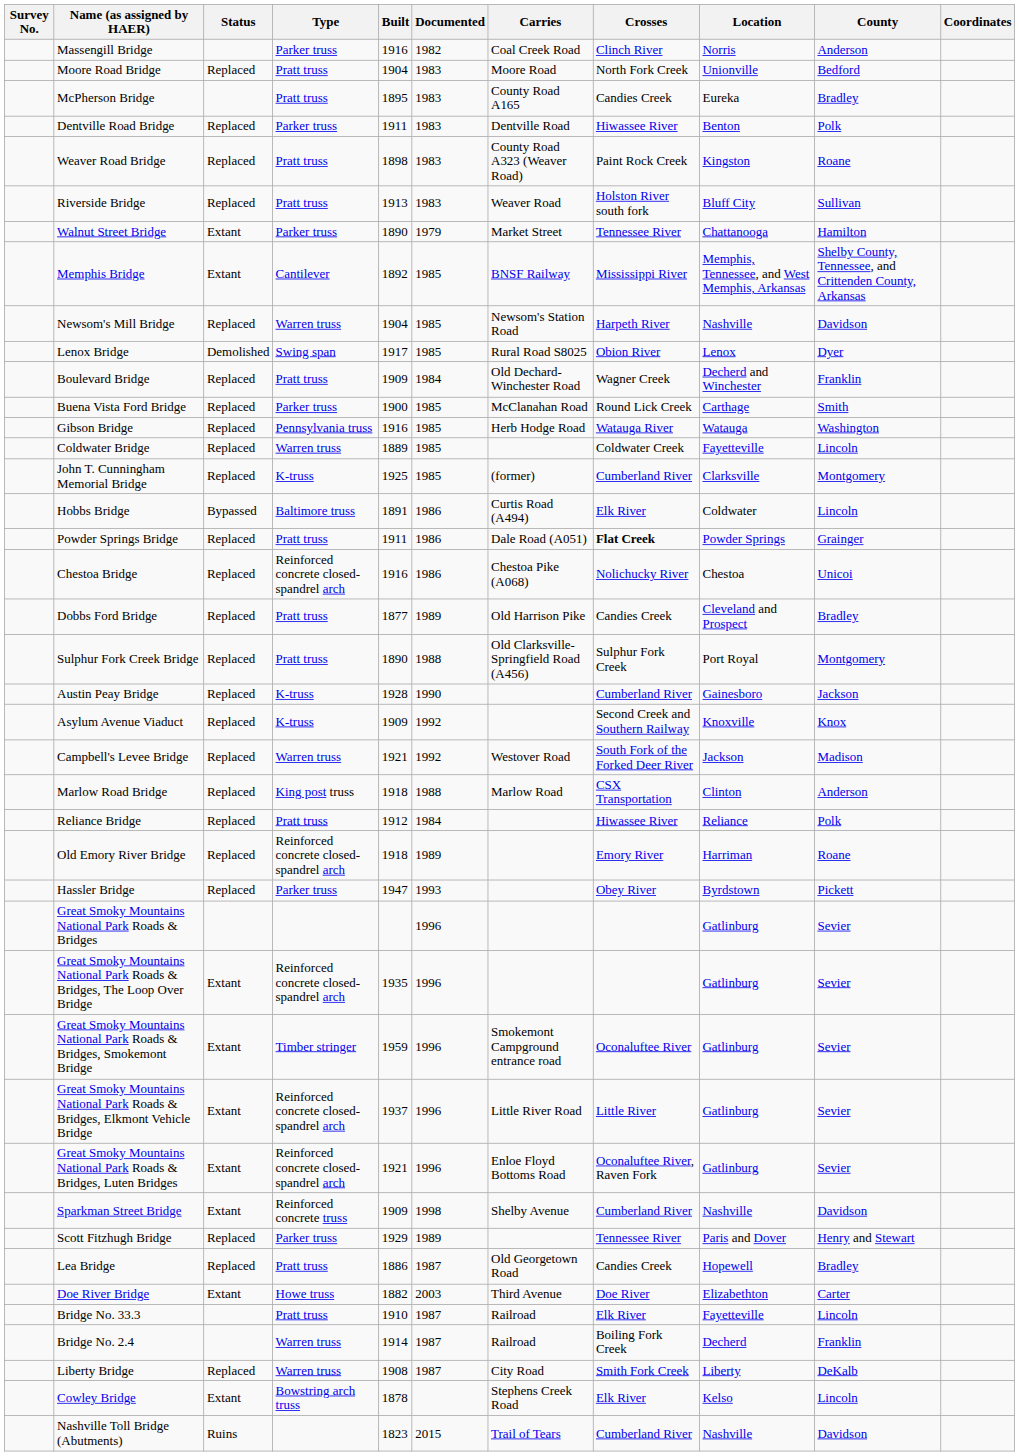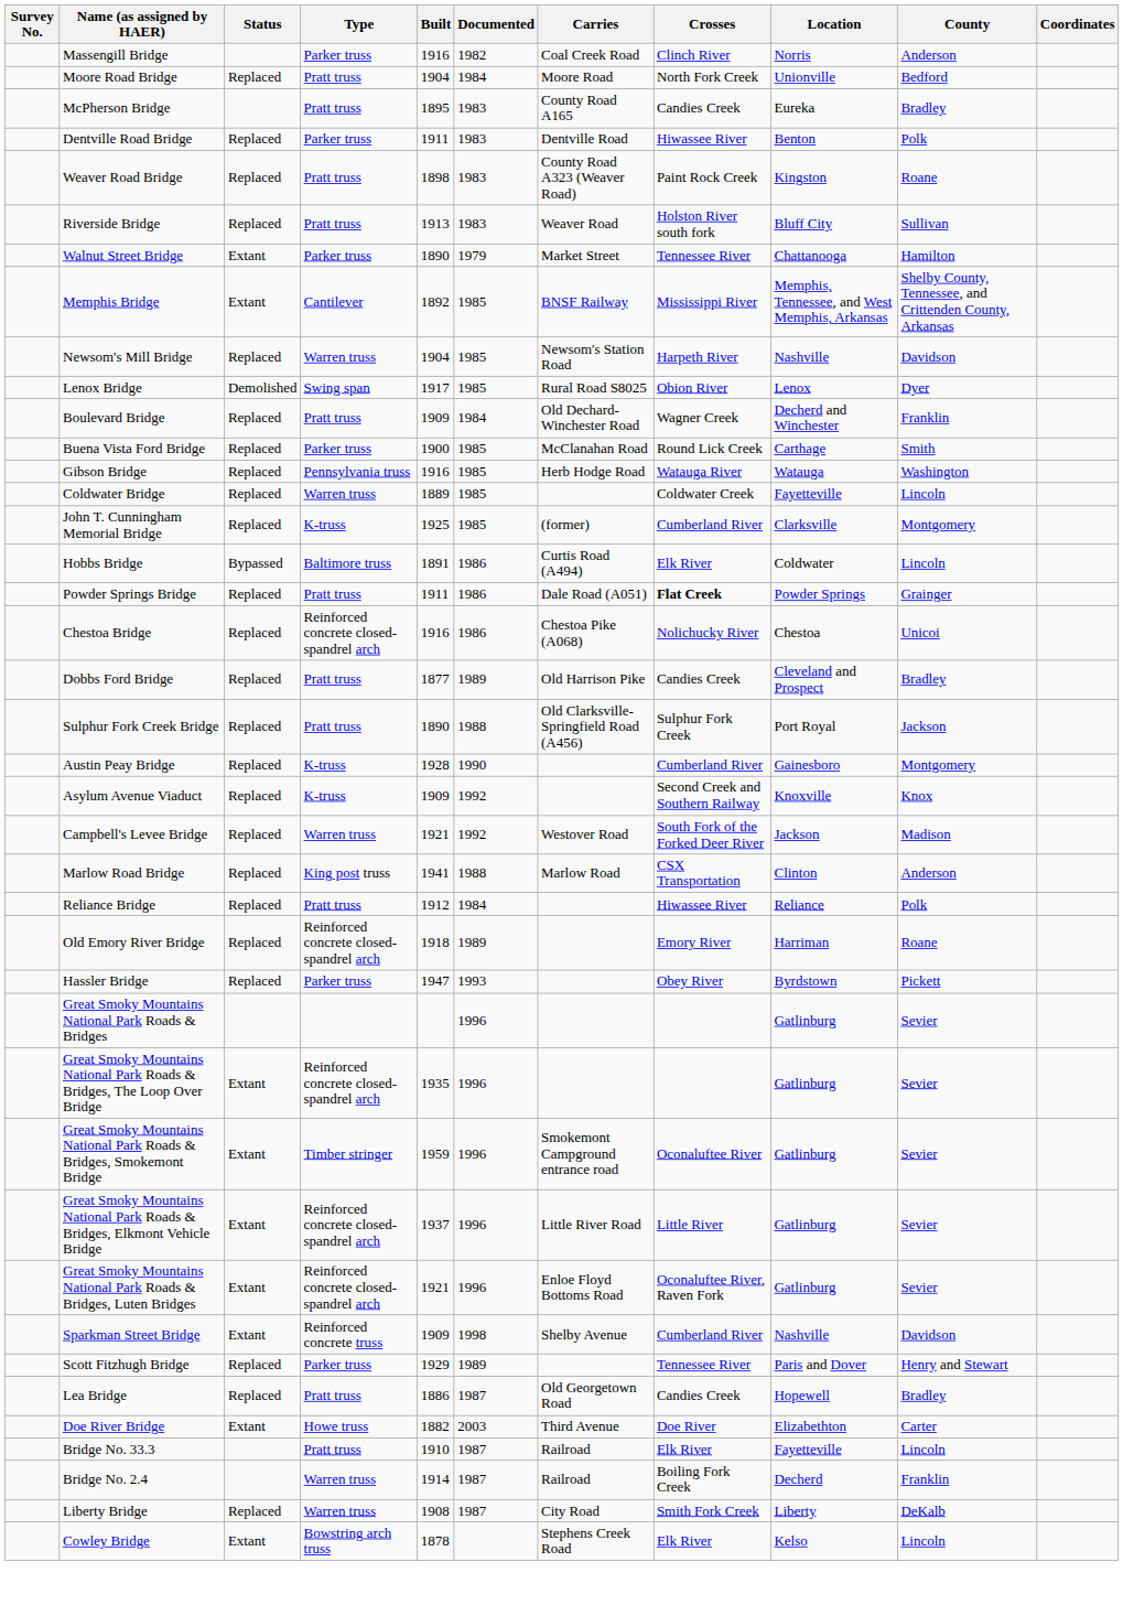 <table class="wikitable sortable">
 <tr>
 <th>Survey No.</th>
 <th>Name (as assigned by HAER)</th>
 <th>Status</th>
 <th>Type</th>
 <th>Built</th>
 <th>Documented</th>
 <th>Carries</th>
 <th>Crosses</th>
 <th>Location</th>
 <th>County</th>
 <th>Coordinates</th>
 </tr>
 <tr>
 <td></td>
 <td>Massengill Bridge</td>
 <td></td>
 <td><a href='#'>Parker truss</a></td>
 <td>1916</td>
 <td>1982</td>
 <td>Coal Creek Road</td>
 <td><a href='#'>Clinch River</a></td>
 <td><a href='#'>Norris</a></td>
 <td><a href='#'>Anderson</a></td>
 <td></td>
 </tr>
 <tr>
 <td></td>
 <td>Moore Road Bridge</td>
 <td>Replaced</td>
 <td><a href='#'>Pratt truss</a></td>
 <td>1904</td>
-<td>1983</td>
+<td>1984</td>
 <td>Moore Road</td>
 <td>North Fork Creek</td>
 <td><a href='#'>Unionville</a></td>
 <td><a href='#'>Bedford</a></td>
 <td></td>
 </tr>
 <tr>
 <td></td>
 <td>McPherson Bridge</td>
 <td></td>
 <td><a href='#'>Pratt truss</a></td>
 <td>1895</td>
 <td>1983</td>
 <td>County Road A165</td>
 <td>Candies Creek</td>
 <td>Eureka</td>
 <td><a href='#'>Bradley</a></td>
 <td></td>
 </tr>
 <tr>
 <td></td>
 <td>Dentville Road Bridge</td>
 <td>Replaced</td>
 <td><a href='#'>Parker truss</a></td>
 <td>1911</td>
 <td>1983</td>
 <td>Dentville Road</td>
 <td><a href='#'>Hiwassee River</a></td>
 <td><a href='#'>Benton</a></td>
 <td><a href='#'>Polk</a></td>
 <td></td>
 </tr>
 <tr>
 <td></td>
 <td>Weaver Road Bridge</td>
 <td>Replaced</td>
 <td><a href='#'>Pratt truss</a></td>
 <td>1898</td>
 <td>1983</td>
 <td>County Road A323 (Weaver Road)</td>
 <td>Paint Rock Creek</td>
 <td><a href='#'>Kingston</a></td>
 <td><a href='#'>Roane</a></td>
 <td></td>
 </tr>
 <tr>
 <td></td>
 <td>Riverside Bridge</td>
 <td>Replaced</td>
 <td><a href='#'>Pratt truss</a></td>
 <td>1913</td>
 <td>1983</td>
 <td>Weaver Road</td>
 <td><a href='#'>Holston River</a> south fork</td>
 <td><a href='#'>Bluff City</a></td>
 <td><a href='#'>Sullivan</a></td>
 <td></td>
 </tr>
 <tr>
 <td></td>
 <td><a href='#'>Walnut Street Bridge</a></td>
 <td>Extant</td>
 <td><a href='#'>Parker truss</a></td>
 <td>1890</td>
 <td>1979</td>
 <td>Market Street</td>
 <td><a href='#'>Tennessee River</a></td>
 <td><a href='#'>Chattanooga</a></td>
 <td><a href='#'>Hamilton</a></td>
 <td></td>
 </tr>
 <tr>
 <td></td>
 <td><a href='#'>Memphis Bridge</a></td>
 <td>Extant</td>
 <td><a href='#'>Cantilever</a></td>
 <td>1892</td>
 <td>1985</td>
 <td><a href='#'>BNSF Railway</a></td>
 <td><a href='#'>Mississippi River</a></td>
 <td><a href='#'>Memphis, Tennessee</a>, and <a href='#'>West Memphis, Arkansas</a></td>
 <td><a href='#'>Shelby County, Tennessee</a>, and <a href='#'>Crittenden County, Arkansas</a></td>
 <td></td>
 </tr>
 <tr>
 <td></td>
 <td>Newsom's Mill Bridge</td>
 <td>Replaced</td>
 <td><a href='#'>Warren truss</a></td>
 <td>1904</td>
 <td>1985</td>
 <td>Newsom's Station Road</td>
 <td><a href='#'>Harpeth River</a></td>
 <td><a href='#'>Nashville</a></td>
 <td><a href='#'>Davidson</a></td>
 <td></td>
 </tr>
 <tr>
 <td></td>
 <td>Lenox Bridge</td>
 <td>Demolished</td>
 <td><a href='#'>Swing span</a></td>
 <td>1917</td>
 <td>1985</td>
 <td>Rural Road S8025</td>
 <td><a href='#'>Obion River</a></td>
 <td><a href='#'>Lenox</a></td>
 <td><a href='#'>Dyer</a></td>
 <td></td>
 </tr>
 <tr>
 <td></td>
 <td>Boulevard Bridge</td>
 <td>Replaced</td>
 <td><a href='#'>Pratt truss</a></td>
 <td>1909</td>
 <td>1984</td>
 <td>Old Dechard-Winchester Road</td>
 <td>Wagner Creek</td>
 <td><a href='#'>Decherd</a> and <a href='#'>Winchester</a></td>
 <td><a href='#'>Franklin</a></td>
 <td></td>
 </tr>
 <tr>
 <td></td>
 <td>Buena Vista Ford Bridge</td>
 <td>Replaced</td>
 <td><a href='#'>Parker truss</a></td>
 <td>1900</td>
 <td>1985</td>
 <td>McClanahan Road</td>
 <td>Round Lick Creek</td>
 <td><a href='#'>Carthage</a></td>
 <td><a href='#'>Smith</a></td>
 <td></td>
 </tr>
 <tr>
 <td></td>
 <td>Gibson Bridge</td>
 <td>Replaced</td>
 <td><a href='#'>Pennsylvania truss</a></td>
 <td>1916</td>
 <td>1985</td>
 <td>Herb Hodge Road</td>
 <td><a href='#'>Watauga River</a></td>
 <td><a href='#'>Watauga</a></td>
 <td><a href='#'>Washington</a></td>
 <td></td>
 </tr>
 <tr>
 <td></td>
 <td>Coldwater Bridge</td>
 <td>Replaced</td>
 <td><a href='#'>Warren truss</a></td>
 <td>1889</td>
 <td>1985</td>
 <td></td>
 <td>Coldwater Creek</td>
 <td><a href='#'>Fayetteville</a></td>
 <td><a href='#'>Lincoln</a></td>
 <td></td>
 </tr>
 <tr>
 <td></td>
 <td>John T. Cunningham Memorial Bridge</td>
 <td>Replaced</td>
 <td><a href='#'>K-truss</a></td>
 <td>1925</td>
 <td>1985</td>
 <td> (former)</td>
 <td><a href='#'>Cumberland River</a></td>
 <td><a href='#'>Clarksville</a></td>
 <td><a href='#'>Montgomery</a></td>
 <td></td>
 </tr>
 <tr>
 <td></td>
 <td>Hobbs Bridge</td>
 <td>Bypassed</td>
 <td><a href='#'>Baltimore truss</a></td>
 <td>1891</td>
 <td>1986</td>
 <td>Curtis Road (A494)</td>
 <td><a href='#'>Elk River</a></td>
 <td>Coldwater</td>
 <td><a href='#'>Lincoln</a></td>
 <td></td>
 </tr>
 <tr>
 <td></td>
 <td>Powder Springs Bridge</td>
 <td>Replaced</td>
 <td><a href='#'>Pratt truss</a></td>
 <td>1911</td>
 <td>1986</td>
 <td>Dale Road (A051)</td>
 <td><strong>Flat Creek</strong></td>
 <td><a href='#'>Powder Springs</a></td>
 <td><a href='#'>Grainger</a></td>
 <td></td>
 </tr>
 <tr>
 <td></td>
 <td>Chestoa Bridge</td>
 <td>Replaced</td>
 <td>Reinforced concrete closed-spandrel <a href='#'>arch</a></td>
 <td>1916</td>
 <td>1986</td>
 <td>Chestoa Pike (A068)</td>
 <td><a href='#'>Nolichucky River</a></td>
 <td>Chestoa</td>
 <td><a href='#'>Unicoi</a></td>
 <td></td>
 </tr>
 <tr>
 <td></td>
 <td>Dobbs Ford Bridge</td>
 <td>Replaced</td>
 <td><a href='#'>Pratt truss</a></td>
 <td>1877</td>
 <td>1989</td>
 <td>Old Harrison Pike</td>
 <td>Candies Creek</td>
 <td><a href='#'>Cleveland</a> and <a href='#'>Prospect</a></td>
 <td><a href='#'>Bradley</a></td>
 <td></td>
 </tr>
 <tr>
 <td></td>
 <td>Sulphur Fork Creek Bridge</td>
 <td>Replaced</td>
 <td><a href='#'>Pratt truss</a></td>
 <td>1890</td>
 <td>1988</td>
 <td>Old Clarksville-Springfield Road (A456)</td>
 <td>Sulphur Fork Creek</td>
 <td>Port Royal</td>
-<td><a href='#'>Montgomery</a></td>
+<td><a href='#'>Jackson</a></td>
 <td></td>
 </tr>
 <tr>
 <td></td>
 <td>Austin Peay Bridge</td>
 <td>Replaced</td>
 <td><a href='#'>K-truss</a></td>
 <td>1928</td>
 <td>1990</td>
 <td></td>
 <td><a href='#'>Cumberland River</a></td>
 <td><a href='#'>Gainesboro</a></td>
-<td><a href='#'>Jackson</a></td>
+<td><a href='#'>Montgomery</a></td>
 <td></td>
 </tr>
 <tr>
 <td></td>
 <td>Asylum Avenue Viaduct</td>
 <td>Replaced</td>
 <td><a href='#'>K-truss</a></td>
 <td>1909</td>
 <td>1992</td>
 <td></td>
 <td>Second Creek and <a href='#'>Southern Railway</a></td>
 <td><a href='#'>Knoxville</a></td>
 <td><a href='#'>Knox</a></td>
 <td></td>
 </tr>
 <tr>
 <td></td>
 <td>Campbell's Levee Bridge</td>
 <td>Replaced</td>
 <td><a href='#'>Warren truss</a></td>
 <td>1921</td>
 <td>1992</td>
 <td>Westover Road</td>
 <td><a href='#'>South Fork of the Forked Deer River</a></td>
 <td><a href='#'>Jackson</a></td>
 <td><a href='#'>Madison</a></td>
 <td></td>
 </tr>
 <tr>
 <td></td>
 <td>Marlow Road Bridge</td>
 <td>Replaced</td>
 <td><a href='#'>King post</a> truss</td>
-<td>1918</td>
+<td>1941</td>
 <td>1988</td>
 <td>Marlow Road</td>
 <td><a href='#'>CSX Transportation</a></td>
 <td><a href='#'>Clinton</a></td>
 <td><a href='#'>Anderson</a></td>
 <td></td>
 </tr>
 <tr>
 <td></td>
 <td>Reliance Bridge</td>
 <td>Replaced</td>
 <td><a href='#'>Pratt truss</a></td>
 <td>1912</td>
 <td>1984</td>
 <td></td>
 <td><a href='#'>Hiwassee River</a></td>
 <td><a href='#'>Reliance</a></td>
 <td><a href='#'>Polk</a></td>
 <td></td>
 </tr>
 <tr>
 <td></td>
 <td>Old Emory River Bridge</td>
 <td>Replaced</td>
 <td>Reinforced concrete closed-spandrel <a href='#'>arch</a></td>
 <td>1918</td>
 <td>1989</td>
 <td></td>
 <td><a href='#'>Emory River</a></td>
 <td><a href='#'>Harriman</a></td>
 <td><a href='#'>Roane</a></td>
 <td></td>
 </tr>
 <tr>
 <td></td>
 <td>Hassler Bridge</td>
 <td>Replaced</td>
 <td><a href='#'>Parker truss</a></td>
 <td>1947</td>
 <td>1993</td>
 <td></td>
 <td><a href='#'>Obey River</a></td>
 <td><a href='#'>Byrdstown</a></td>
 <td><a href='#'>Pickett</a></td>
 <td></td>
 </tr>
 <tr>
 <td></td>
 <td><a href='#'>Great Smoky Mountains National Park</a> Roads & Bridges</td>
 <td></td>
 <td></td>
 <td></td>
 <td>1996</td>
 <td></td>
 <td></td>
 <td><a href='#'>Gatlinburg</a></td>
 <td><a href='#'>Sevier</a></td>
 <td></td>
 </tr>
 <tr>
 <td></td>
 <td><a href='#'>Great Smoky Mountains National Park</a> Roads & Bridges, The Loop Over Bridge</td>
 <td>Extant</td>
 <td>Reinforced concrete closed-spandrel <a href='#'>arch</a></td>
 <td>1935</td>
 <td>1996</td>
 <td></td>
 <td></td>
 <td><a href='#'>Gatlinburg</a></td>
 <td><a href='#'>Sevier</a></td>
 <td></td>
 </tr>
 <tr>
 <td></td>
 <td><a href='#'>Great Smoky Mountains National Park</a> Roads & Bridges, Smokemont Bridge</td>
 <td>Extant</td>
 <td><a href='#'>Timber stringer</a></td>
 <td>1959</td>
 <td>1996</td>
 <td>Smokemont Campground entrance road</td>
 <td><a href='#'>Oconaluftee River</a></td>
 <td><a href='#'>Gatlinburg</a></td>
 <td><a href='#'>Sevier</a></td>
 <td></td>
 </tr>
 <tr>
 <td></td>
 <td><a href='#'>Great Smoky Mountains National Park</a> Roads & Bridges, Elkmont Vehicle Bridge</td>
 <td>Extant</td>
 <td>Reinforced concrete closed-spandrel <a href='#'>arch</a></td>
 <td>1937</td>
 <td>1996</td>
 <td>Little River Road</td>
 <td><a href='#'>Little River</a></td>
 <td><a href='#'>Gatlinburg</a></td>
 <td><a href='#'>Sevier</a></td>
 <td></td>
 </tr>
 <tr>
 <td></td>
 <td><a href='#'>Great Smoky Mountains National Park</a> Roads & Bridges, Luten Bridges</td>
 <td>Extant</td>
 <td>Reinforced concrete closed-spandrel <a href='#'>arch</a></td>
 <td>1921</td>
 <td>1996</td>
 <td>Enloe Floyd Bottoms Road</td>
 <td><a href='#'>Oconaluftee River</a>, Raven Fork</td>
 <td><a href='#'>Gatlinburg</a></td>
 <td><a href='#'>Sevier</a></td>
 <td></td>
 </tr>
 <tr>
 <td></td>
 <td><a href='#'>Sparkman Street Bridge</a></td>
 <td>Extant</td>
 <td>Reinforced concrete <a href='#'>truss</a></td>
 <td>1909</td>
 <td>1998</td>
 <td>Shelby Avenue</td>
 <td><a href='#'>Cumberland River</a></td>
 <td><a href='#'>Nashville</a></td>
 <td><a href='#'>Davidson</a></td>
 <td></td>
 </tr>
 <tr>
 <td></td>
 <td>Scott Fitzhugh Bridge</td>
 <td>Replaced</td>
 <td><a href='#'>Parker truss</a></td>
 <td>1929</td>
 <td>1989</td>
 <td></td>
 <td><a href='#'>Tennessee River</a></td>
 <td><a href='#'>Paris</a> and <a href='#'>Dover</a></td>
 <td><a href='#'>Henry</a> and <a href='#'>Stewart</a></td>
 <td></td>
 </tr>
 <tr>
 <td></td>
 <td>Lea Bridge</td>
 <td>Replaced</td>
 <td><a href='#'>Pratt truss</a></td>
 <td>1886</td>
 <td>1987</td>
 <td>Old Georgetown Road</td>
 <td>Candies Creek</td>
 <td><a href='#'>Hopewell</a></td>
 <td><a href='#'>Bradley</a></td>
 <td></td>
 </tr>
 <tr>
 <td></td>
 <td><a href='#'>Doe River Bridge</a></td>
 <td>Extant</td>
 <td><a href='#'>Howe truss</a></td>
 <td>1882</td>
 <td>2003</td>
 <td>Third Avenue</td>
 <td><a href='#'>Doe River</a></td>
 <td><a href='#'>Elizabethton</a></td>
 <td><a href='#'>Carter</a></td>
 <td></td>
 </tr>
 <tr>
 <td></td>
 <td>Bridge No. 33.3</td>
 <td></td>
 <td><a href='#'>Pratt truss</a></td>
 <td>1910</td>
 <td>1987</td>
 <td>Railroad</td>
 <td><a href='#'>Elk River</a></td>
 <td><a href='#'>Fayetteville</a></td>
 <td><a href='#'>Lincoln</a></td>
 <td></td>
 </tr>
 <tr>
 <td></td>
 <td>Bridge No. 2.4</td>
 <td></td>
 <td><a href='#'>Warren truss</a></td>
 <td>1914</td>
 <td>1987</td>
 <td>Railroad</td>
 <td>Boiling Fork Creek</td>
 <td><a href='#'>Decherd</a></td>
 <td><a href='#'>Franklin</a></td>
 <td></td>
 </tr>
 <tr>
 <td></td>
 <td>Liberty Bridge</td>
 <td>Replaced</td>
 <td><a href='#'>Warren truss</a></td>
 <td>1908</td>
 <td>1987</td>
 <td>City Road</td>
 <td><a href='#'>Smith Fork Creek</a></td>
 <td><a href='#'>Liberty</a></td>
 <td><a href='#'>DeKalb</a></td>
 <td></td>
 </tr>
 <tr>
 <td></td>
 <td><a href='#'>Cowley Bridge</a></td>
 <td>Extant</td>
 <td><a href='#'>Bowstring arch truss</a></td>
 <td>1878</td>
 <td></td>
 <td>Stephens Creek Road</td>
 <td><a href='#'>Elk River</a></td>
 <td><a href='#'>Kelso</a></td>
 <td><a href='#'>Lincoln</a></td>
 <td></td>
 </tr>
-<tr>
-<td></td>
-<td>Nashville Toll Bridge (Abutments)</td>
-<td>Ruins</td>
-<td></td>
-<td>1823</td>
-<td>2015</td>
-<td><a href='#'>Trail of Tears</a></td>
-<td><a href='#'>Cumberland River</a></td>
-<td><a href='#'>Nashville</a></td>
-<td><a href='#'>Davidson</a></td>
-<td></td>
-</tr>
 </table>
